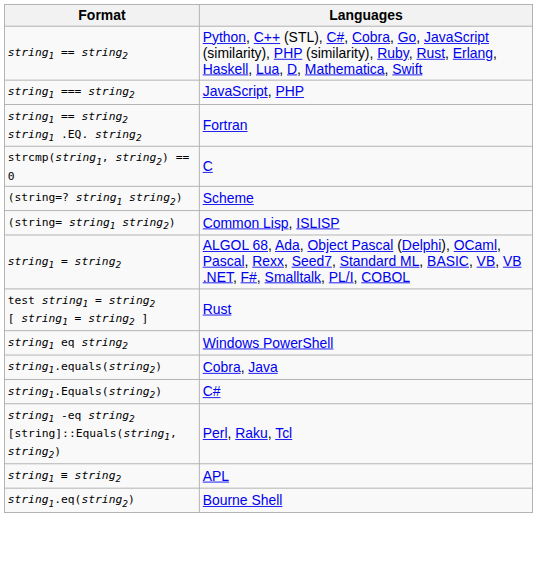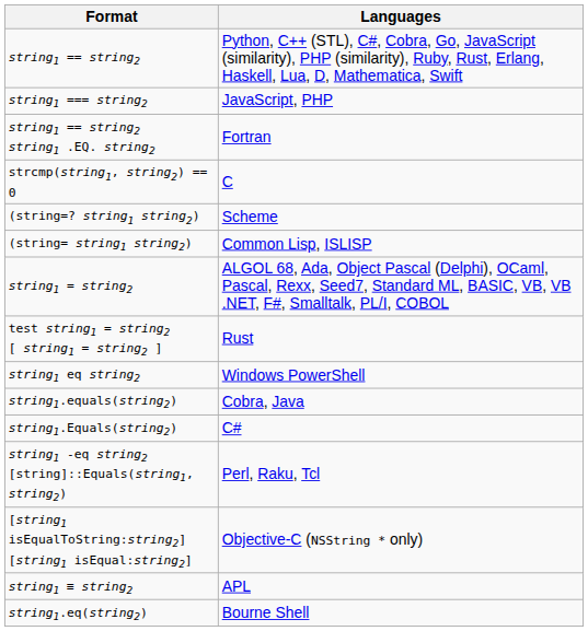 <table class="wikitable sortable">
 <tr style="text-align:left;">
 <th>Format</th>
 <th>Languages</th>
 </tr>
 <tr>
 <td><code><em>string<sub>1</sub></em> == <em>string<sub>2</sub></em></code></td>
 <td><a href='#'>Python</a>, <a href='#'>C++</a> (STL), <a href='#'>C#</a>, <a href='#'>Cobra</a>, <a href='#'>Go</a>, <a href='#'>JavaScript</a> (similarity), <a href='#'>PHP</a> (similarity), <a href='#'>Ruby</a>, <a href='#'>Rust</a>, <a href='#'>Erlang</a>, <a href='#'>Haskell</a>, <a href='#'>Lua</a>, <a href='#'>D</a>, <a href='#'>Mathematica</a>, <a href='#'>Swift</a></td>
 </tr>
 <tr>
 <td><code><em>string<sub>1</sub></em> === <em>string<sub>2</sub></em></code></td>
 <td><a href='#'>JavaScript</a>, <a href='#'>PHP</a></td>
 </tr>
 <tr>
 <td><code><em>string<sub>1</sub></em> == <em>string<sub>2</sub></em></code><br><code><em>string<sub>1</sub></em> .EQ. <em>string<sub>2</sub></em></code></td>
 <td><a href='#'>Fortran</a></td>
 </tr>
 <tr>
 <td><code>strcmp(<em>string<sub>1</sub></em>, <em>string<sub>2</sub></em>) == 0</code></td>
 <td><a href='#'>C</a></td>
 </tr>
 <tr>
 <td><code>(string=? <em>string<sub>1</sub></em> <em>string<sub>2</sub></em>)</code></td>
 <td><a href='#'>Scheme</a></td>
 </tr>
 <tr>
 <td><code>(string= <em>string<sub>1</sub></em> <em>string<sub>2</sub></em>)</code></td>
 <td><a href='#'>Common Lisp</a>, <a href='#'>ISLISP</a></td>
 </tr>
 <tr>
 <td><code><em>string<sub>1</sub></em> = <em>string<sub>2</sub></em></code></td>
 <td><a href='#'>ALGOL 68</a>, <a href='#'>Ada</a>, <a href='#'>Object Pascal</a> (<a href='#'>Delphi</a>), <a href='#'>OCaml</a>, <a href='#'>Pascal</a>, <a href='#'>Rexx</a>, <a href='#'>Seed7</a>, <a href='#'>Standard ML</a>, <a href='#'>BASIC</a>, <a href='#'>VB</a>, <a href='#'>VB .NET</a>, <a href='#'>F#</a>, <a href='#'>Smalltalk</a>, <a href='#'>PL/I</a>, <a href='#'>COBOL</a></td>
 </tr>
 <tr>
 <td><code>test <em>string<sub>1</sub></em> = <em>string<sub>2</sub></em></code><br><code>[ <em>string<sub>1</sub></em> = <em>string<sub>2</sub></em> ]</code></td>
 <td><a href='#'>Rust</a></td>
 </tr>
 <tr>
 <td><code><em>string<sub>1</sub></em> eq <em>string<sub>2</sub></em></code></td>
 <td><a href='#'>Windows PowerShell</a></td>
 </tr>
 <tr>
 <td><code><em>string<sub>1</sub></em>.equals(<em>string<sub>2</sub></em>)</code></td>
 <td><a href='#'>Cobra</a>, <a href='#'>Java</a></td>
 </tr>
 <tr>
 <td><code><em>string<sub>1</sub></em>.Equals(<em>string<sub>2</sub></em>)</code></td>
 <td><a href='#'>C#</a></td>
 </tr>
 <tr>
 <td><code><em>string<sub>1</sub></em> -eq <em>string<sub>2</sub></em></code><br><code>[string]::Equals(<em>string<sub>1</sub></em>, <em>string<sub>2</sub></em>)</code></td>
 <td><a href='#'>Perl</a>, <a href='#'>Raku</a>, <a href='#'>Tcl</a></td>
 </tr>
 <tr>
+<td><code>[<em>string<sub>1</sub></em> isEqualToString:<em>string<sub>2</sub></em>]</code><br><code>[<em>string<sub>1</sub></em> isEqual:<em>string<sub>2</sub></em>]</code></td>
+<td><a href='#'>Objective-C</a> (<code>NSString *</code> only)</td>
+</tr>
+<tr>
 <td><code><em>string<sub>1</sub></em> ≡ <em>string<sub>2</sub></em></code></td>
 <td><a href='#'>APL</a></td>
 </tr>
 <tr>
 <td><code><em>string<sub>1</sub></em>.eq(<em>string<sub>2</sub></em>)</code></td>
 <td><a href='#'>Bourne Shell</a></td>
 </tr>
 </table>
